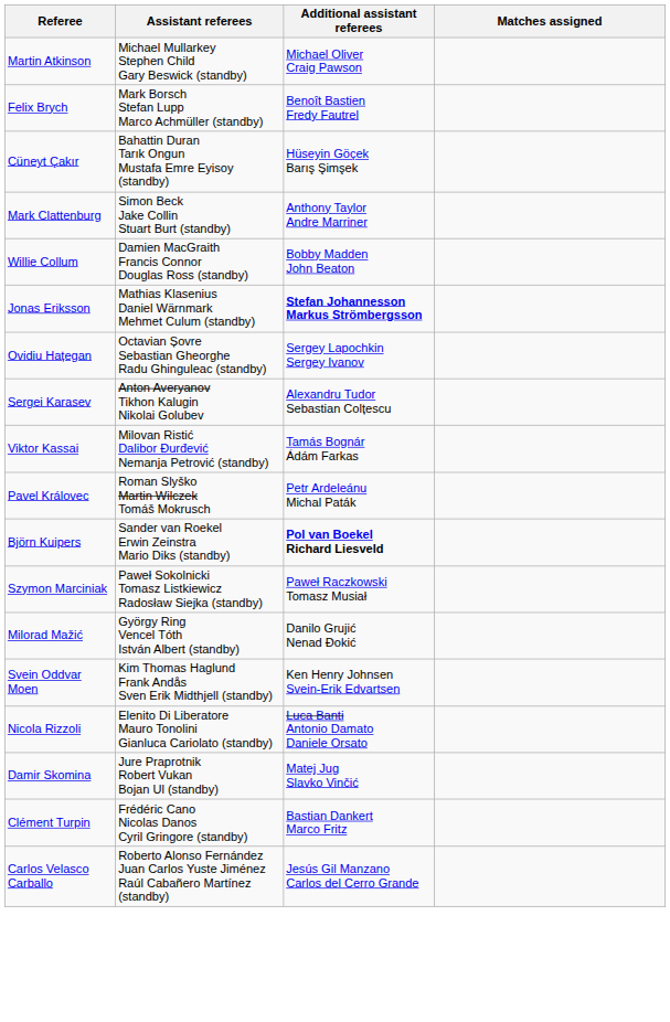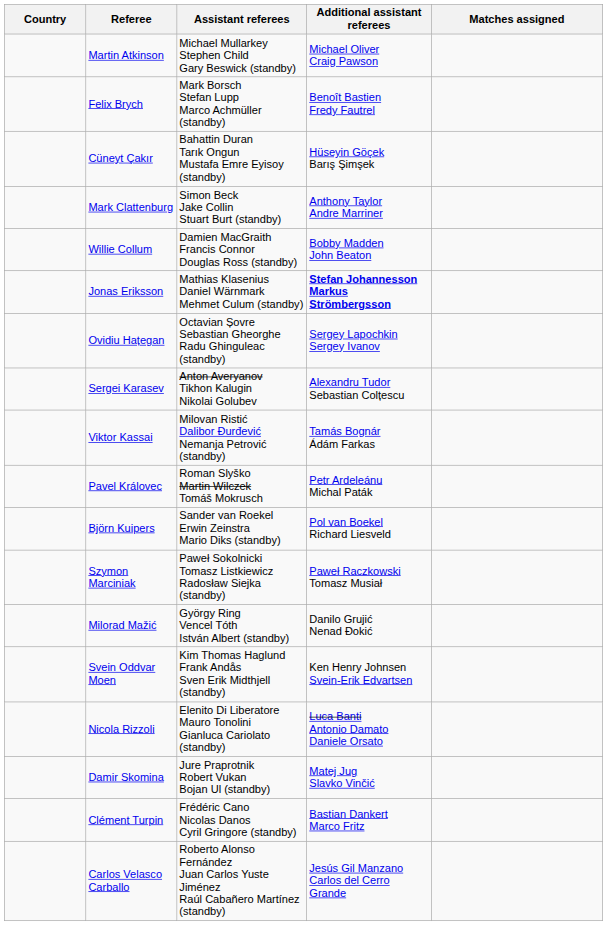 <table class="wikitable sortable">
 <tr>
+<th width=135>Country</th>
 <th width=145>Referee</th>
 <th style="width:230px;" class="unsortable">Assistant referees</th>
 <th style="width:200px;" class="unsortable">Additional assistant referees</th>
 <th style="width:325px;" class="unsortable">Matches assigned</th>
 </tr>
 <tr>
+<td></td>
 <td data-sort-value="Atkinson, Martin"><a href='#'>Martin Atkinson</a></td>
 <td>Michael Mullarkey<br>Stephen Child<br>Gary Beswick (standby)</td>
 <td><a href='#'>Michael Oliver</a><br><a href='#'>Craig Pawson</a></td>
 <td></td>
 </tr>
 <tr>
+<td></td>
 <td data-sort-value="Brych, Felix"><a href='#'>Felix Brych</a></td>
 <td>Mark Borsch<br>Stefan Lupp<br>Marco Achmüller (standby)</td>
 <td><a href='#'>Benoît Bastien</a><br><a href='#'>Fredy Fautrel</a></td>
 <td></td>
 </tr>
 <tr>
+<td></td>
 <td data-sort-value="Cakir, Cuneyt"><a href='#'>Cüneyt Çakır</a></td>
 <td>Bahattin Duran<br>Tarık Ongun<br>Mustafa Emre Eyisoy (standby)</td>
 <td><a href='#'>Hüseyin Göçek</a><br>Barış Şimşek</td>
 <td></td>
 </tr>
 <tr>
+<td></td>
 <td data-sort-value="Clattenburg, Mark"><a href='#'>Mark Clattenburg</a></td>
 <td>Simon Beck<br>Jake Collin<br>Stuart Burt (standby)</td>
 <td><a href='#'>Anthony Taylor</a><br><a href='#'>Andre Marriner</a></td>
 <td></td>
 </tr>
 <tr>
+<td></td>
 <td data-sort-value="Collum, Willie"><a href='#'>Willie Collum</a></td>
 <td> Damien MacGraith<br>Francis Connor<br>Douglas Ross (standby)</td>
 <td><a href='#'>Bobby Madden</a><br><a href='#'>John Beaton</a></td>
 <td></td>
 </tr>
 <tr>
+<td></td>
 <td data-sort-value="Eriksson, Jonas"><a href='#'>Jonas Eriksson</a></td>
 <td>Mathias Klasenius<br>Daniel Wärnmark<br>Mehmet Culum (standby)</td>
 <td><strong><a href='#'>Stefan Johannesson</a><br><a href='#'>Markus Strömbergsson</a></strong></td>
 <td></td>
 </tr>
 <tr>
+<td></td>
 <td data-sort-value="Hategan, Ovidiu"><a href='#'>Ovidiu Hațegan</a></td>
 <td>Octavian Șovre<br>Sebastian Gheorghe<br>Radu Ghinguleac (standby)</td>
 <td><a href='#'>Sergey Lapochkin</a><br><a href='#'>Sergey Ivanov</a></td>
 <td></td>
 </tr>
 <tr>
+<td></td>
 <td data-sort-value="Karasev, Sergei"><a href='#'>Sergei Karasev</a></td>
 <td><s>Anton Averyanov</s><br>Tikhon Kalugin<br>Nikolai Golubev</td>
 <td><a href='#'>Alexandru Tudor</a><br>Sebastian Colțescu</td>
 <td></td>
 </tr>
 <tr>
+<td></td>
 <td data-sort-value="Kassai, Viktor"><a href='#'>Viktor Kassai</a></td>
 <td>Milovan Ristić<br><a href='#'>Dalibor Đurđević</a><br>Nemanja Petrović (standby)</td>
 <td><a href='#'>Tamás Bognár</a><br>Ádám Farkas</td>
 <td></td>
 </tr>
 <tr>
+<td></td>
 <td data-sort-value="Kralovec, Pavel"><a href='#'>Pavel Královec</a></td>
 <td> Roman Slyško<br><s>Martin Wilczek</s><br>Tomáš Mokrusch</td>
 <td><a href='#'>Petr Ardeleánu</a><br>Michal Paták</td>
 <td></td>
 </tr>
 <tr>
+<td></td>
 <td data-sort-value="Kuipers, Bjorn"><a href='#'>Björn Kuipers</a></td>
 <td>Sander van Roekel<br>Erwin Zeinstra<br>Mario Diks (standby)</td>
-<td><strong><a href='#'>Pol van Boekel</a><br>Richard Liesveld</strong></td>
+<td><a href='#'>Pol van Boekel</a><br>Richard Liesveld</td>
 <td></td>
 </tr>
 <tr>
+<td></td>
 <td data-sort-value="Marciniak, Szymon"><a href='#'>Szymon Marciniak</a></td>
 <td>Paweł Sokolnicki<br>Tomasz Listkiewicz<br>Radosław Siejka (standby)</td>
 <td><a href='#'>Paweł Raczkowski</a><br>Tomasz Musiał</td>
 <td></td>
 </tr>
 <tr>
+<td></td>
 <td data-sort-value="Mazic, Milorad"><a href='#'>Milorad Mažić</a></td>
 <td>György Ring<br>Vencel Tóth<br>István Albert (standby)</td>
 <td>Danilo Grujić<br>Nenad Đokić</td>
 <td></td>
 </tr>
 <tr>
+<td></td>
 <td data-sort-value="Moen, Svein Oddvar"><a href='#'>Svein Oddvar Moen</a></td>
 <td>Kim Thomas Haglund<br>Frank Andås<br>Sven Erik Midthjell (standby)</td>
 <td>Ken Henry Johnsen<br><a href='#'>Svein-Erik Edvartsen</a></td>
 <td></td>
 </tr>
 <tr>
+<td></td>
 <td data-sort-value="Rizzoli, Nicola"><a href='#'>Nicola Rizzoli</a></td>
 <td>Elenito Di Liberatore<br>Mauro Tonolini<br>Gianluca Cariolato (standby)</td>
 <td><s><a href='#'>Luca Banti</a></s><br><a href='#'>Antonio Damato</a><br><a href='#'>Daniele Orsato</a></td>
 <td></td>
 </tr>
 <tr>
+<td></td>
 <td data-sort-value="Skomina, Damir"><a href='#'>Damir Skomina</a></td>
 <td>Jure Praprotnik<br>Robert Vukan<br>Bojan Ul (standby)</td>
 <td><a href='#'>Matej Jug</a><br><a href='#'>Slavko Vinčić</a></td>
 <td></td>
 </tr>
 <tr>
+<td></td>
 <td data-sort-value="Turpin, Clement"><a href='#'>Clément Turpin</a></td>
 <td>Frédéric Cano<br>Nicolas Danos<br>Cyril Gringore (standby)</td>
 <td><a href='#'>Bastian Dankert</a><br><a href='#'>Marco Fritz</a></td>
 <td></td>
 </tr>
 <tr>
+<td></td>
 <td data-sort-value="Velasco Carballo, Carlos"><a href='#'>Carlos Velasco Carballo</a></td>
 <td>Roberto Alonso Fernández<br>Juan Carlos Yuste Jiménez<br>Raúl Cabañero Martínez (standby)</td>
 <td><a href='#'>Jesús Gil Manzano</a><br><a href='#'>Carlos del Cerro Grande</a></td>
 <td></td>
 </tr>
 </table>
